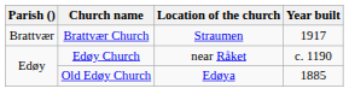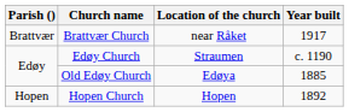 <table class="wikitable" style="text-align:center">
 <tr>
 <th>Parish ()</th>
 <th>Church name</th>
 <th>Location of the church</th>
 <th>Year built</th>
 </tr>
 <tr>
 <td>Brattvær</td>
 <td><a href='#'>Brattvær Church</a></td>
-<td><a href='#'>Straumen</a></td>
+<td>near <a href='#'>Råket</a></td>
 <td>1917</td>
 </tr>
 <tr>
 <td rowspan="2">Edøy</td>
 <td><a href='#'>Edøy Church</a></td>
-<td>near <a href='#'>Råket</a></td>
+<td><a href='#'>Straumen</a></td>
 <td>c. 1190</td>
 </tr>
 <tr>
 <td><a href='#'>Old Edøy Church</a></td>
 <td><a href='#'>Edøya</a></td>
 <td>1885</td>
 </tr>
+<tr>
+<td>Hopen</td>
+<td><a href='#'>Hopen Church</a></td>
+<td><a href='#'>Hopen</a></td>
+<td>1892</td>
+</tr>
 </table>
